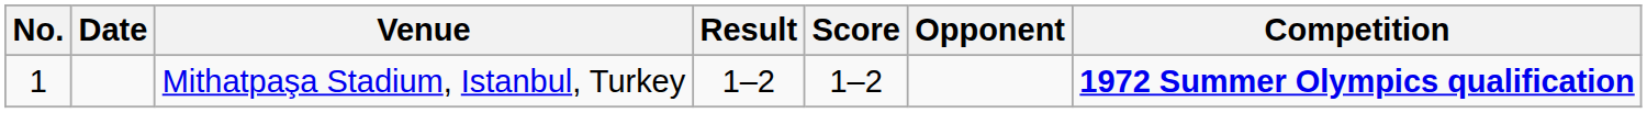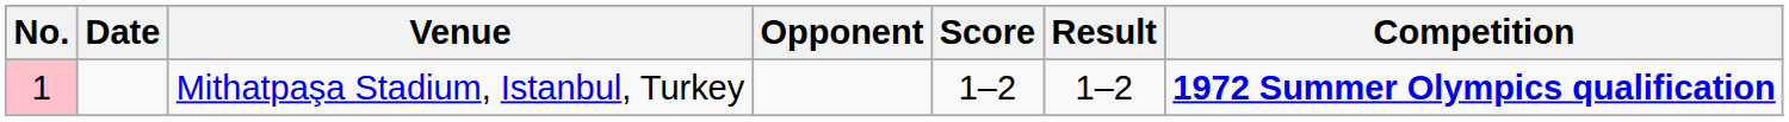 <table class="wikitable sortable">
 <tr>
 <th scope="col">No.</th>
 <th scope="col">Date</th>
 <th scope="col">Venue</th>
+<th scope="col">Opponent</th>
+<th scope="col">Score</th>
 <th scope="col">Result</th>
-<th scope="col">Score</th>
-<th scope="col">Opponent</th>
 <th scope="col">Competition</th>
 </tr>
 <tr>
-<td align="center">1</td>
+<td align="center" style="background: pink;">1</td>
 <td></td>
 <td><a href='#'>Mithatpaşa Stadium</a>, <a href='#'>Istanbul</a>, Turkey</td>
+<td></td>
 <td align="center">1–2</td>
 <td align="center">1–2</td>
-<td></td>
 <td><strong><a href='#'>1972 Summer Olympics qualification</a></strong></td>
 </tr>
 </table>
